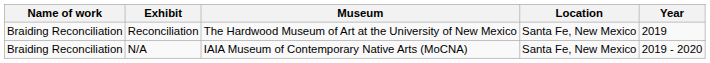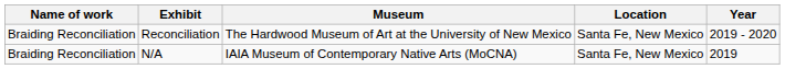 <table class="wikitable">
 <tr>
 <th>Name of work</th>
 <th>Exhibit</th>
 <th>Museum</th>
 <th>Location</th>
 <th>Year</th>
 </tr>
 <tr>
 <td>Braiding Reconciliation</td>
 <td>Reconciliation</td>
 <td>The Hardwood Museum of Art at the University of New Mexico</td>
 <td>Santa Fe, New Mexico</td>
-<td>2019</td>
+<td>2019 - 2020</td>
 </tr>
 <tr>
 <td>Braiding Reconciliation</td>
 <td>N/A</td>
 <td>IAIA Museum of Contemporary Native Arts (MoCNA)</td>
 <td>Santa Fe, New Mexico</td>
-<td>2019 - 2020</td>
+<td>2019</td>
 </tr>
 </table>
